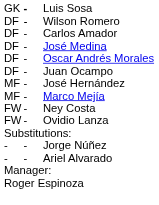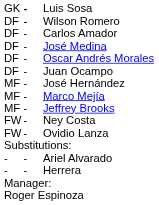 <table style = "font-size: 90%" cellspacing = "0" cellpadding = "0">
 <tr>
 <td colspan = 4></td>
 </tr>
 <tr>
 <th style="width:25px;"></th>
 <th style="width:25px;"></th>
 </tr>
 <tr>
 <td>GK</td>
 <td><strong>-</strong></td>
 <td> Luis Sosa</td>
 </tr>
 <tr>
 <td>DF</td>
 <td><em>-<strong></td>
 <td> Wilson Romero</td>
 </tr>
 <tr>
 <td>DF</td>
 <td></strong>-<strong></td>
 <td> Carlos Amador</td>
 </tr>
 <tr>
 <td>DF</td>
 <td></strong>-<strong></td>
 <td> <a href='#'>José Medina</a></td>
 </tr>
 <tr>
 <td>DF</td>
 <td></strong>-<strong></td>
 <td> <a href='#'>Oscar Andrés Morales</a></td>
 </tr>
 <tr>
 <td>DF</td>
 <td></strong>-<strong></td>
 <td> Juan Ocampo</td>
 </tr>
 <tr>
 <td>MF</td>
 <td></strong>-<strong></td>
 <td> José Hernández</td>
 </tr>
 <tr>
 <td>MF</td>
 <td></strong>-<strong></td>
 <td> <a href='#'>Marco Mejía</a></td>
 </tr>
 <tr>
+<td>MF</td>
+<td></strong>-<strong></td>
+<td> <a href='#'>Jeffrey Brooks</a></td>
+<td></td>
+<td></td>
+</tr>
+<tr>
 <td>FW</td>
 <td></strong>-<strong></td>
 <td> Ney Costa</td>
 <td></td>
 <td></td>
 </tr>
 <tr>
 <td>FW</td>
 <td></strong>-<strong></td>
 <td> Ovidio Lanza</td>
 </tr>
 <tr>
 <td colspan = 3></strong>Substitutions:<strong></td>
 </tr>
 <tr>
 <td>-</td>
 <td></strong>-<strong></td>
-<td> Jorge Núñez</td>
+<td> Ariel Alvarado</td>
 <td></td>
 <td></td>
 </tr>
 <tr>
 <td>-</td>
 <td></strong>-<strong></td>
-<td> Ariel Alvarado</td>
+<td> Herrera</td>
 <td></td>
 <td></td>
 </tr>
 <tr>
 <td colspan = 3></strong>Manager:<strong></td>
 </tr>
 <tr>
 <td colspan = 3> Roger Espinoza</td>
 </tr>
 </table>
